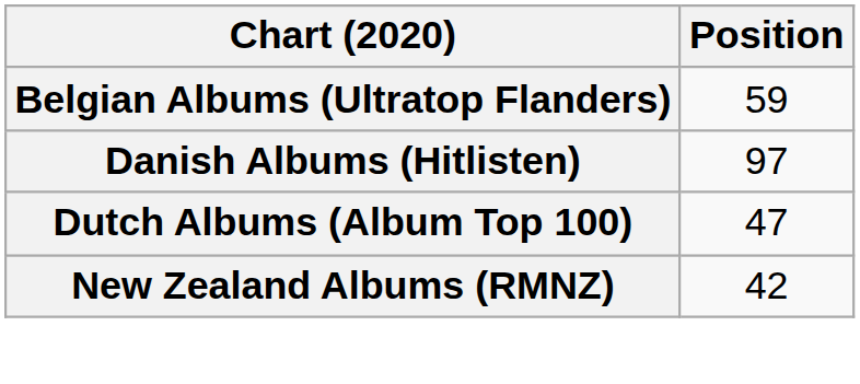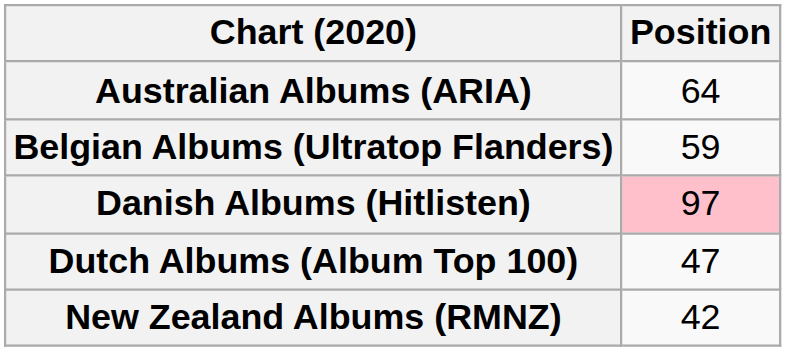 <table class="wikitable sortable plainrowheaders" style="text-align:center">
 <tr>
 <th scope="col">Chart (2020)</th>
 <th scope="col">Position</th>
+</tr>
+<tr>
+<th scope="row">Australian Albums (ARIA)</th>
+<td>64</td>
 </tr>
 <tr>
 <th scope="row">Belgian Albums (Ultratop Flanders)</th>
 <td>59</td>
 </tr>
 <tr>
 <th scope="row">Danish Albums (Hitlisten)</th>
-<td>97</td>
+<td style="background: pink;">97</td>
 </tr>
 <tr>
 <th scope="row">Dutch Albums (Album Top 100)</th>
 <td>47</td>
 </tr>
 <tr>
 <th scope="row">New Zealand Albums (RMNZ)</th>
 <td>42</td>
 </tr>
 </table>
